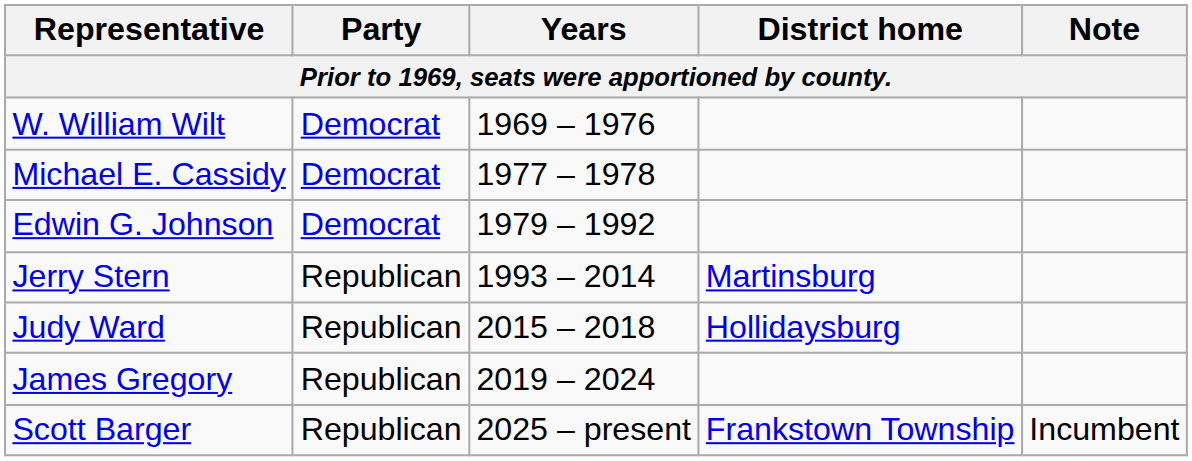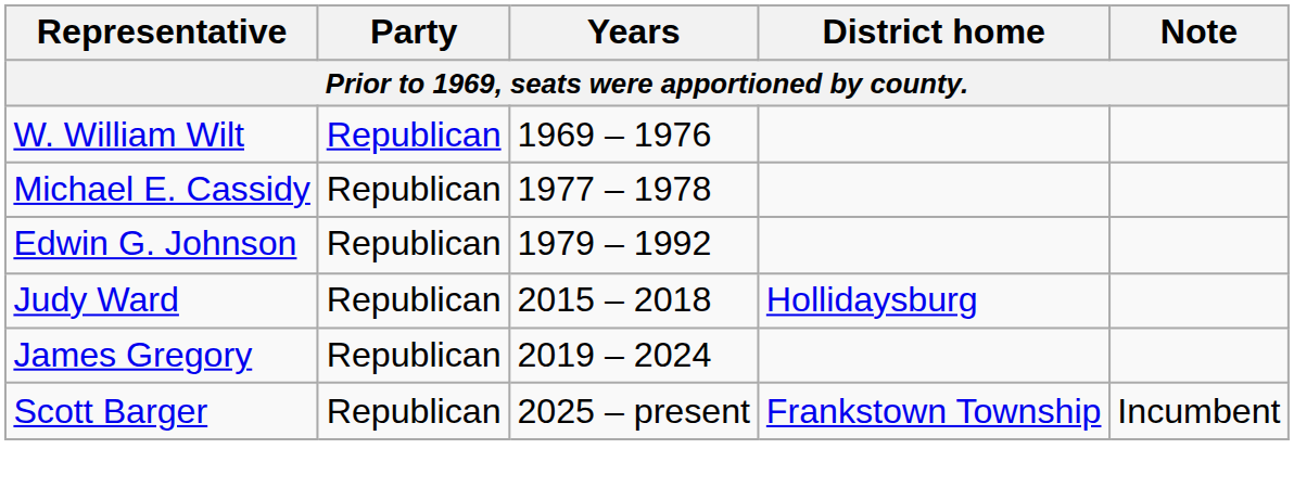 <table class=wikitable>
 <tr valign=bottom>
 <th>Representative</th>
 <th>Party</th>
 <th>Years</th>
 <th>District home</th>
 <th>Note</th>
 </tr>
 <tr>
 <th colspan=5 style="font-size: 80%;"><em>Prior to 1969, seats were apportioned by county.</em></th>
 </tr>
 <tr>
 <td><a href='#'>W. William Wilt</a></td>
-<td><a href='#'>Democrat</a></td>
+<td><a href='#'>Republican</a></td>
 <td>1969 – 1976</td>
 <td></td>
 <td></td>
 </tr>
 <tr>
 <td><a href='#'>Michael E. Cassidy</a></td>
-<td><a href='#'>Democrat</a></td>
+<td>Republican</td>
 <td>1977 – 1978</td>
 <td></td>
 <td></td>
 </tr>
 <tr>
 <td><a href='#'>Edwin G. Johnson</a></td>
-<td><a href='#'>Democrat</a></td>
+<td>Republican</td>
 <td>1979 – 1992</td>
 <td></td>
-<td></td>
-</tr>
-<tr>
-<td><a href='#'>Jerry Stern</a></td>
-<td>Republican</td>
-<td>1993 – 2014</td>
-<td><a href='#'>Martinsburg</a></td>
 <td></td>
 </tr>
 <tr>
 <td><a href='#'>Judy Ward</a></td>
 <td>Republican</td>
 <td>2015 – 2018</td>
 <td><a href='#'>Hollidaysburg</a></td>
 <td></td>
 </tr>
 <tr>
 <td><a href='#'>James Gregory</a></td>
 <td>Republican</td>
 <td>2019 – 2024</td>
 <td></td>
 <td></td>
 </tr>
 <tr>
 <td><a href='#'>Scott Barger</a></td>
 <td>Republican</td>
 <td>2025 – present</td>
 <td><a href='#'>Frankstown Township</a></td>
 <td>Incumbent</td>
 </tr>
 </table>
